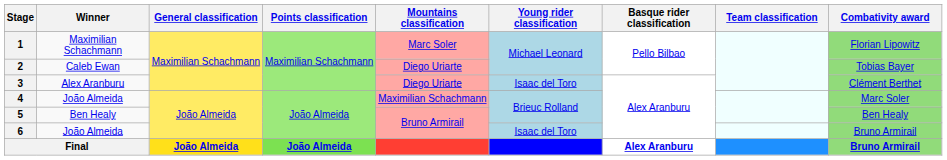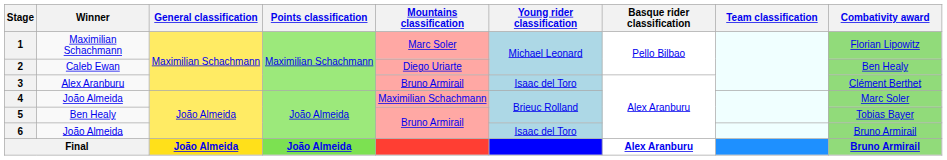 <table class="wikitable" style="text-align: center; font-size:smaller;">
 <tr style="background:#efefef;">
 <th style="width:1%;">Stage</th>
 <th style="width:12.25%;">Winner</th>
 <th style="width:12.25%;"><a href='#'>General classification</a><br></th>
 <th style="width:12.25%;"><a href='#'>Points classification</a><br></th>
 <th style="width:12.25%;"><a href='#'>Mountains classification</a><br></th>
 <th style="width:12.25%;"><a href='#'>Young rider classification</a><br></th>
 <th style="width:12.25%;">Basque rider classification</th>
 <th style="width:12.25%;"><a href='#'>Team classification</a><br></th>
 <th style="width:12.25%;"><a href='#'>Combativity award</a><br></th>
 </tr>
 <tr>
 <th>1</th>
 <td><a href='#'>Maximilian Schachmann</a></td>
 <td style="background:#FFEB64;" rowspan="3"><a href='#'>Maximilian Schachmann</a></td>
 <td style="background:#9CE97B;" rowspan="3"><a href='#'>Maximilian Schachmann</a></td>
 <td style="background:#FFA8A4;"><a href='#'>Marc Soler</a></td>
 <td style="background:lightblue;" rowspan="2"><a href='#'>Michael Leonard</a></td>
 <td style="background:white;" rowspan="2"><a href='#'>Pello Bilbao</a></td>
 <td style="background:azure;" rowspan="3"></td>
 <td style="background:#91DB7A;"><a href='#'>Florian Lipowitz</a></td>
 </tr>
 <tr>
 <th>2</th>
 <td><a href='#'>Caleb Ewan</a></td>
 <td style="background:#FFA8A4;"><a href='#'>Diego Uriarte</a></td>
-<td style="background:#91DB7A;"><a href='#'>Tobias Bayer</a></td>
+<td style="background:#91DB7A;"><a href='#'>Ben Healy</a></td>
 </tr>
 <tr>
 <th>3</th>
 <td><a href='#'>Alex Aranburu</a></td>
-<td style="background:#FFA8A4;"><a href='#'>Diego Uriarte</a></td>
+<td style="background:#FFA8A4;"><a href='#'>Bruno Armirail</a></td>
 <td style="background:lightblue;"><a href='#'>Isaac del Toro</a></td>
 <td style="background:white;" rowspan="4"><a href='#'>Alex Aranburu</a></td>
 <td style="background:#91DB7A;"><a href='#'>Clément Berthet</a></td>
 </tr>
 <tr>
 <th>4</th>
 <td><a href='#'>João Almeida</a></td>
 <td style="background:#FFEB64;" rowspan="3"><a href='#'>João Almeida</a></td>
 <td style="background:#9CE97B;" rowspan="3"><a href='#'>João Almeida</a></td>
 <td style="background:#FFA8A4;"><a href='#'>Maximilian Schachmann</a></td>
 <td style="background:lightblue;" rowspan="2"><a href='#'>Brieuc Rolland</a></td>
 <td style="background:azure;" rowspan="2"></td>
 <td style="background:#91DB7A;"><a href='#'>Marc Soler</a></td>
 </tr>
 <tr>
 <th>5</th>
 <td><a href='#'>Ben Healy</a></td>
 <td style="background:#FFA8A4;" rowspan="2"><a href='#'>Bruno Armirail</a></td>
-<td style="background:#91DB7A;"><a href='#'>Ben Healy</a></td>
+<td style="background:#91DB7A;"><a href='#'>Tobias Bayer</a></td>
 </tr>
 <tr>
 <th>6</th>
 <td><a href='#'>João Almeida</a></td>
 <td style="background:lightblue;"><a href='#'>Isaac del Toro</a></td>
 <td style="background:azure;"></td>
 <td style="background:#91DB7A;"><a href='#'>Bruno Armirail</a></td>
 </tr>
 <tr>
 <th colspan="2">Final</th>
 <th style="background:#FFE01A;"><a href='#'>João Almeida</a></th>
 <th style="background:#7CE151;"><a href='#'>João Almeida</a></th>
 <th style="background:#FF3E33;"></th>
 <th style="background:blue;"></th>
 <th style="background:white;"><a href='#'>Alex Aranburu</a></th>
 <th style="background:dodgerblue;"></th>
 <th style="background:#91DB7A;"><a href='#'>Bruno Armirail</a></th>
 </tr>
 </table>
